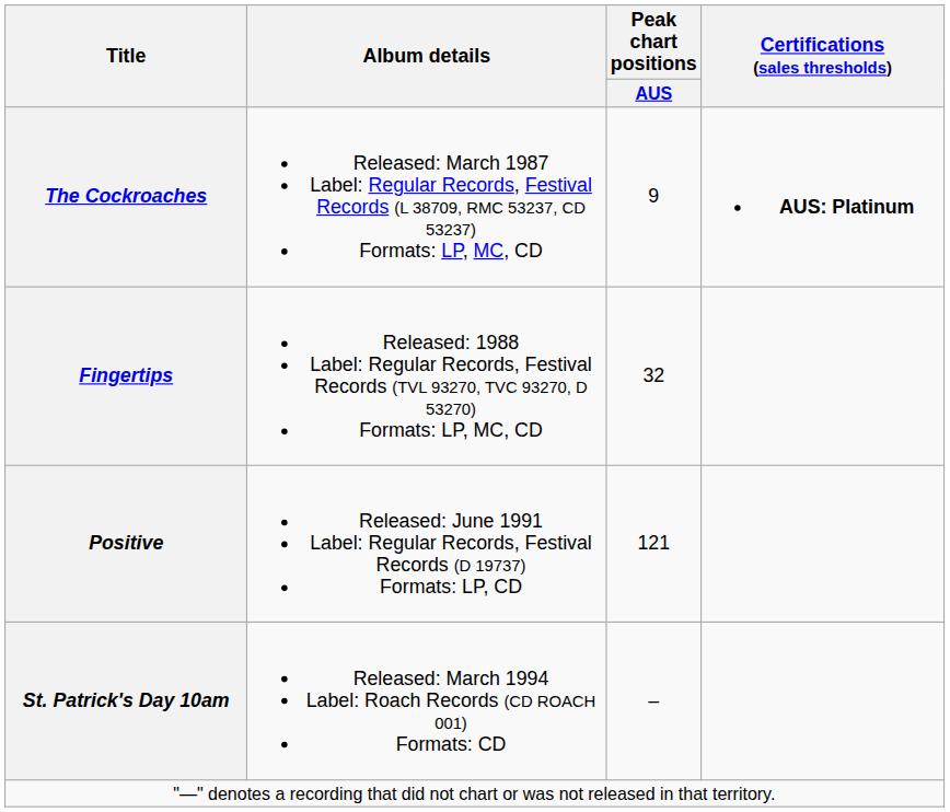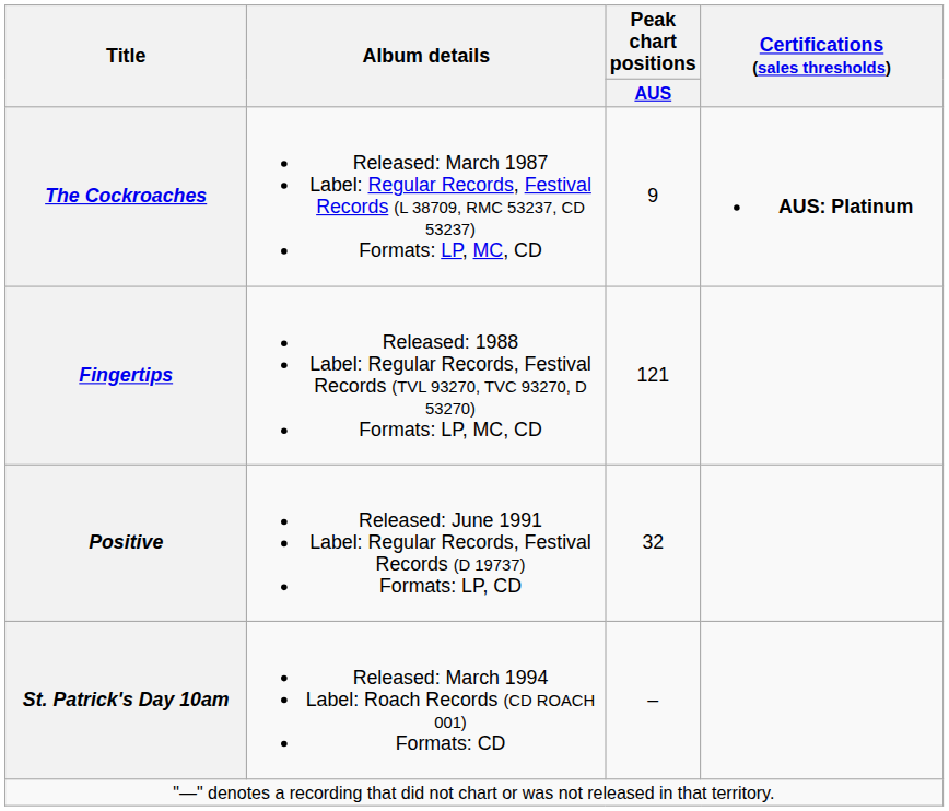 <table class="wikitable plainrowheaders" style="text-align:center;">
 <tr>
 <th scope="col" rowspan="2" style="width:12em;">Title</th>
 <th scope="col" rowspan="2" style="width:18em;">Album details</th>
 <th scope="col" colspan="1">Peak chart positions</th>
 <th scope="col" rowspan="2" style="width:12em;"><a href='#'>Certifications</a><br><small>(<a href='#'>sales thresholds</a>)</small></th>
 </tr>
 <tr>
 <th scope="col" style="width:3em;font-size:90%;"><a href='#'>AUS</a><br></th>
 </tr>
 <tr>
 <th scope="row"><em><a href='#'>The Cockroaches</a></em></th>
 <td><br><ul><li>Released: March 1987</li><li>Label: <a href='#'>Regular Records</a>, <a href='#'>Festival Records</a> <small>(L 38709, RMC 53237, CD 53237)</small></li><li>Formats: <a href='#'>LP</a>, <a href='#'>MC</a>, CD</li></ul></td>
 <td>9</td>
 <td><strong><br><ul><li>AUS: Platinum</li></ul></strong></td>
 </tr>
 <tr>
 <th scope="row"><em><a href='#'>Fingertips</a></em></th>
 <td><br><ul><li>Released: 1988</li><li>Label: Regular Records, Festival Records <small>(TVL 93270, TVC 93270, D 53270)</small></li><li>Formats: LP, MC, CD</li></ul></td>
-<td>32</td>
+<td>121</td>
 <td></td>
 </tr>
 <tr>
 <th scope="row"><em>Positive</em></th>
 <td><br><ul><li>Released: June 1991</li><li>Label: Regular Records, Festival Records <small>(D 19737)</small></li><li>Formats: LP, CD</li></ul></td>
-<td>121</td>
+<td>32</td>
 <td></td>
 </tr>
 <tr>
 <th scope="row"><em>St. Patrick's Day 10am</em></th>
 <td><br><ul><li>Released: March 1994</li><li>Label: Roach Records <small>(CD ROACH 001)</small></li><li>Formats: CD</li></ul></td>
 <td>–</td>
 <td></td>
 </tr>
 <tr>
 <td colspan="5" style="font-size:90%">"—" denotes a recording that did not chart or was not released in that territory.</td>
 </tr>
 </table>
